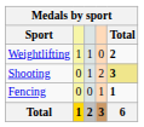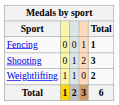 <table class="wikitable" style="font-size:85%; float:right;">
 <tr style="background:#efefef;">
 <th colspan=5>Medals by sport</th>
 </tr>
 <tr>
 <th>Sport</th>
 <td bgcolor=F7F6A8></td>
 <td bgcolor=DCE5E5></td>
 <td bgcolor=FFDAB9></td>
 <th>Total</th>
 </tr>
 <tr>
-<td><a href='#'>Weightlifting</a></td>
-<td bgcolor=F7F6A8>1</td>
-<td bgcolor=DCE5E5>1</td>
-<td bgcolor=FFDAB9>0</td>
-<td><strong>2</strong></td>
+<td><a href='#'>Fencing</a></td>
+<td bgcolor=F7F6A8>0</td>
+<td bgcolor=DCE5E5>0</td>
+<td bgcolor=FFDAB9>1</td>
+<td><strong>1</strong></td>
 </tr>
 <tr>
 <td><a href='#'>Shooting</a></td>
 <td bgcolor=F7F6A8>0</td>
 <td bgcolor=DCE5E5>1</td>
 <td bgcolor=FFDAB9>2</td>
-<td style="background: khaki;"><strong>3</strong></td>
+<td><strong>3</strong></td>
 </tr>
 <tr>
-<td><a href='#'>Fencing</a></td>
-<td bgcolor=F7F6A8>0</td>
-<td bgcolor=DCE5E5>0</td>
-<td bgcolor=FFDAB9>1</td>
-<td><strong>1</strong></td>
+<td><a href='#'>Weightlifting</a></td>
+<td bgcolor=F7F6A8>1</td>
+<td bgcolor=DCE5E5>1</td>
+<td bgcolor=FFDAB9>0</td>
+<td><strong>2</strong></td>
 </tr>
 <tr>
 <th>Total</th>
 <th style=background:gold>1</th>
 <th style=background:silver>2</th>
 <th style=background:#c96>3</th>
 <th>6</th>
 </tr>
 </table>
